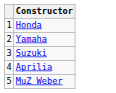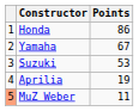 <table class="wikitable" style="font-size: 95%;">
 <tr>
 <th></th>
 <th>Constructor</th>
+<th>Points</th>
 </tr>
 <tr>
 <td align=center>1</td>
 <td> <a href='#'>Honda</a></td>
+<td align=right>86</td>
 </tr>
 <tr>
 <td align=center>2</td>
 <td> <a href='#'>Yamaha</a></td>
+<td align=right>67</td>
 </tr>
 <tr>
 <td align=center>3</td>
 <td> <a href='#'>Suzuki</a></td>
+<td align=right>53</td>
 </tr>
 <tr>
 <td align=center>4</td>
 <td> <a href='#'>Aprilia</a></td>
+<td align=right>19</td>
 </tr>
 <tr>
-<td align=center>5</td>
+<td align=center style="background: lightsalmon;">5</td>
 <td> <a href='#'>MuZ Weber</a></td>
+<td align=right>11</td>
 </tr>
 </table>
